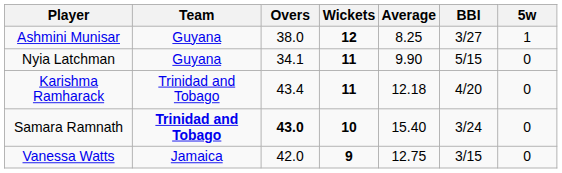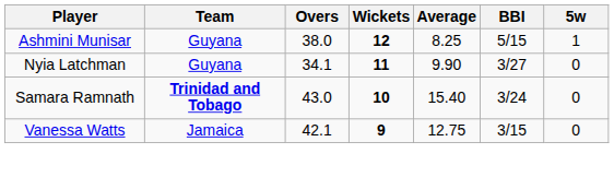 <table class="wikitable" style="text-align:center">
 <tr>
 <th width=140>Player</th>
 <th width=140>Team</th>
 <th width=60>Overs</th>
 <th width=60>Wickets</th>
 <th width=60>Average</th>
 <th width=60>BBI</th>
 <th width=60>5w</th>
 </tr>
 <tr>
 <td><a href='#'>Ashmini Munisar</a></td>
 <td><a href='#'>Guyana</a></td>
 <td>38.0</td>
 <td><strong>12</strong></td>
 <td>8.25</td>
-<td>3/27</td>
+<td>5/15</td>
 <td>1</td>
 </tr>
 <tr>
 <td>Nyia Latchman</td>
 <td><a href='#'>Guyana</a></td>
 <td>34.1</td>
 <td><strong>11</strong></td>
 <td>9.90</td>
-<td>5/15</td>
-<td>0</td>
-</tr>
-<tr>
-<td><a href='#'>Karishma Ramharack</a></td>
-<td><a href='#'>Trinidad and Tobago</a></td>
-<td>43.4</td>
-<td><strong>11</strong></td>
-<td>12.18</td>
-<td>4/20</td>
+<td>3/27</td>
 <td>0</td>
 </tr>
 <tr>
 <td>Samara Ramnath</td>
 <td><strong><a href='#'>Trinidad and Tobago</a></strong></td>
-<td><strong>43.0</strong></td>
+<td>43.0</td>
 <td><strong>10</strong></td>
 <td>15.40</td>
 <td>3/24</td>
 <td>0</td>
 </tr>
 <tr>
 <td><a href='#'>Vanessa Watts</a></td>
 <td><a href='#'>Jamaica</a></td>
-<td>42.0</td>
+<td>42.1</td>
 <td><strong>9</strong></td>
 <td>12.75</td>
 <td>3/15</td>
 <td>0</td>
 </tr>
 </table>
